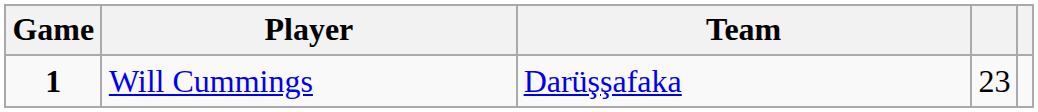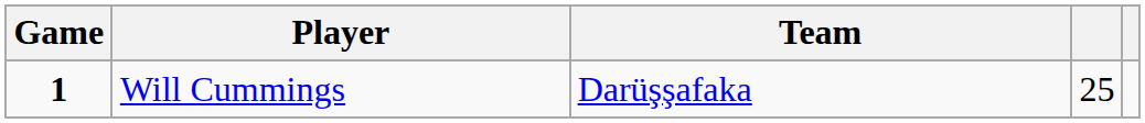 <table class="wikitable sortable" style="text-align: center;">
 <tr>
 <th>Game</th>
 <th style="width:200px;">Player</th>
 <th style="width:220px;">Team</th>
 <th><a href='#'></a></th>
 <th></th>
 </tr>
 <tr>
 <td><strong>1</strong></td>
 <td align="left"> <a href='#'>Will Cummings</a></td>
 <td align="left"> <a href='#'>Darüşşafaka</a></td>
-<td>23</td>
+<td>25</td>
 <td></td>
 </tr>
 </table>
